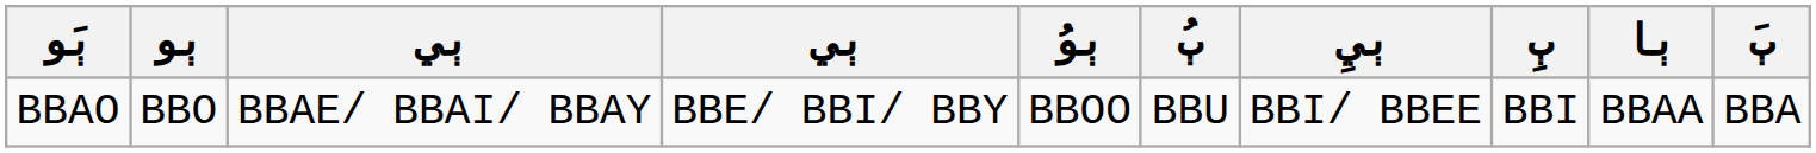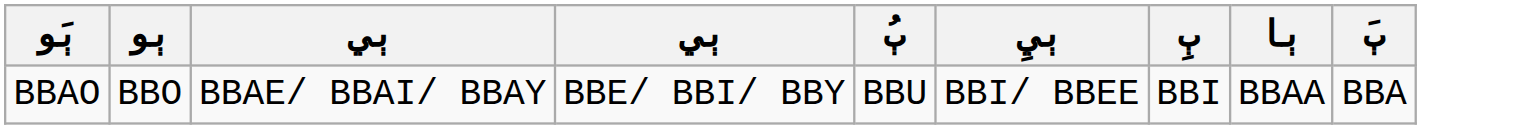 <table class="wikitable" style="font-size:120%;">
 <tr>
 <th>ٻَو</th>
 <th>ٻو</th>
 <th>ٻي</th>
 <th>ٻي</th>
-<th>ٻوُ</th>
 <th>ٻُ</th>
 <th>ٻيِ</th>
 <th>ٻِ</th>
 <th>ٻا</th>
 <th>ٻَ</th>
 </tr>
 <tr>
 <td>BBAO</td>
 <td>BBO</td>
 <td>BBAE/ BBAI/ BBAY</td>
 <td>BBE/ BBI/ BBY</td>
-<td>BBOO</td>
 <td>BBU</td>
 <td>BBI/ BBEE</td>
 <td>BBI</td>
 <td>BBAA</td>
 <td>BBA</td>
 </tr>
 </table>
